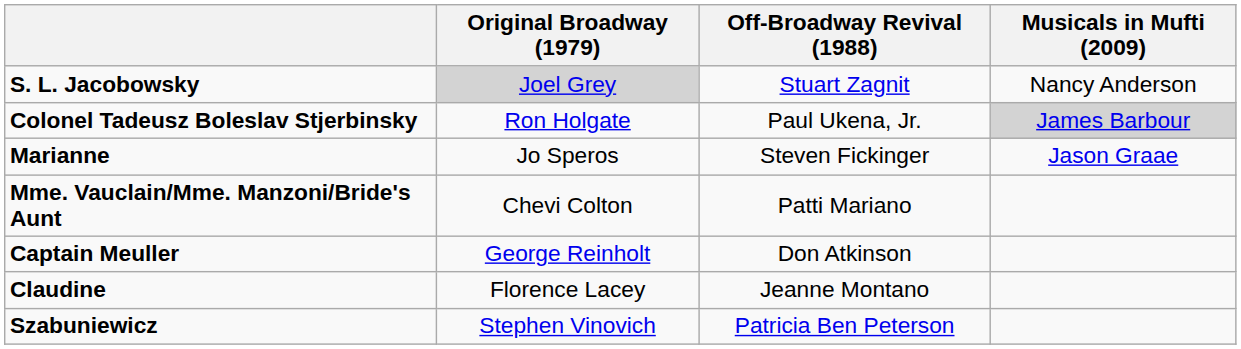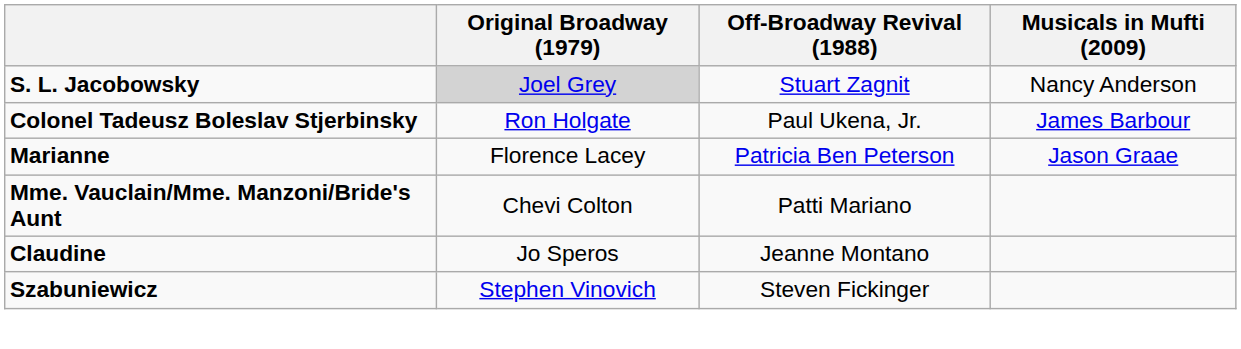 <table class="wikitable">
 <tr>
 <th></th>
 <th>Original Broadway (1979)</th>
 <th>Off-Broadway Revival (1988)</th>
 <th>Musicals in Mufti (2009)</th>
 </tr>
 <tr>
 <td><strong>S. L. Jacobowsky</strong></td>
 <td style="background: lightgrey; text-align:center;"><a href='#'>Joel Grey</a></td>
 <td style="text-align:center;"><a href='#'>Stuart Zagnit</a></td>
 <td style="text-align:center;">Nancy Anderson</td>
 </tr>
 <tr>
 <td><strong>Colonel Tadeusz Boleslav Stjerbinsky</strong></td>
 <td style="text-align:center;"><a href='#'>Ron Holgate</a></td>
 <td style="text-align:center;">Paul Ukena, Jr.</td>
-<td style="background: lightgrey; text-align:center;"><a href='#'>James Barbour</a></td>
+<td style="text-align:center;"><a href='#'>James Barbour</a></td>
 </tr>
 <tr>
 <td><strong>Marianne</strong></td>
-<td style="text-align:center;">Jo Speros</td>
-<td style="text-align:center;">Steven Fickinger</td>
+<td style="text-align:center;">Florence Lacey</td>
+<td style="text-align:center;"><a href='#'>Patricia Ben Peterson</a></td>
 <td style="text-align:center;"><a href='#'>Jason Graae</a></td>
 </tr>
 <tr>
 <td><strong>Mme. Vauclain/Mme. Manzoni/Bride's Aunt</strong></td>
 <td style="text-align:center;">Chevi Colton</td>
 <td style="text-align:center;">Patti Mariano</td>
 <td style="text-align:center;"></td>
 </tr>
 <tr>
-<td><strong>Captain Meuller</strong></td>
-<td style="text-align:center;"><a href='#'>George Reinholt</a></td>
-<td style="text-align:center;">Don Atkinson</td>
-<td style="text-align:center;"></td>
-</tr>
-<tr>
 <td><strong>Claudine</strong></td>
-<td style="text-align:center;">Florence Lacey</td>
+<td style="text-align:center;">Jo Speros</td>
 <td style="text-align:center;">Jeanne Montano</td>
 <td style="text-align:center;"></td>
 </tr>
 <tr>
 <td><strong>Szabuniewicz</strong></td>
 <td style="text-align:center;"><a href='#'>Stephen Vinovich</a></td>
-<td style="text-align:center;"><a href='#'>Patricia Ben Peterson</a></td>
+<td style="text-align:center;">Steven Fickinger</td>
 <td style="text-align:center;"></td>
 </tr>
 </table>
